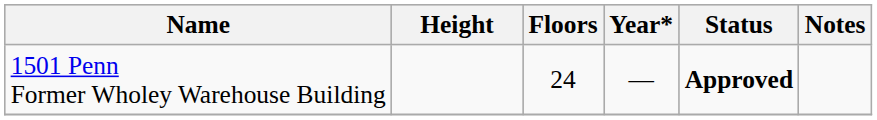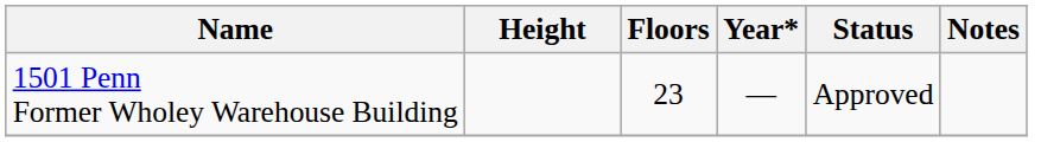 <table class="wikitable sortable">
 <tr>
 <th scope=col>Name</th>
 <th scope="col" style="width:75px;">Height<br></th>
 <th scope=col>Floors</th>
 <th scope=col>Year*<br></th>
 <th scope=col>Status</th>
 <th scope=col class="unsortable">Notes</th>
 </tr>
 <tr>
 <td><a href='#'>1501 Penn</a><br> Former Wholey Warehouse Building</td>
 <td style="text-align:center;"></td>
-<td style="text-align:center;">24</td>
+<td style="text-align:center;">23</td>
 <td style="text-align:center;">—</td>
-<td style="text-align:center;"><strong>Approved</strong></td>
+<td style="text-align:center;">Approved</td>
 <td></td>
 </tr>
 <tr>
 </tr>
 </table>
